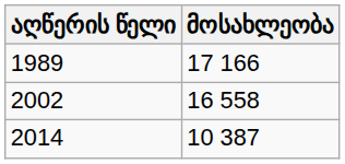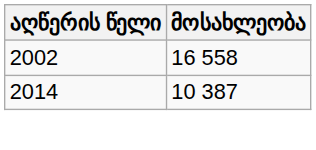 <table class="wikitable">
 <tr>
 <th>აღწერის წელი</th>
 <th>მოსახლეობა</th>
-</tr>
-<tr>
-<td>1989</td>
-<td>17 166</td>
 </tr>
 <tr>
 <td>2002</td>
 <td>16 558 </td>
 </tr>
 <tr>
 <td>2014</td>
 <td>10 387 </td>
 </tr>
 </table>
